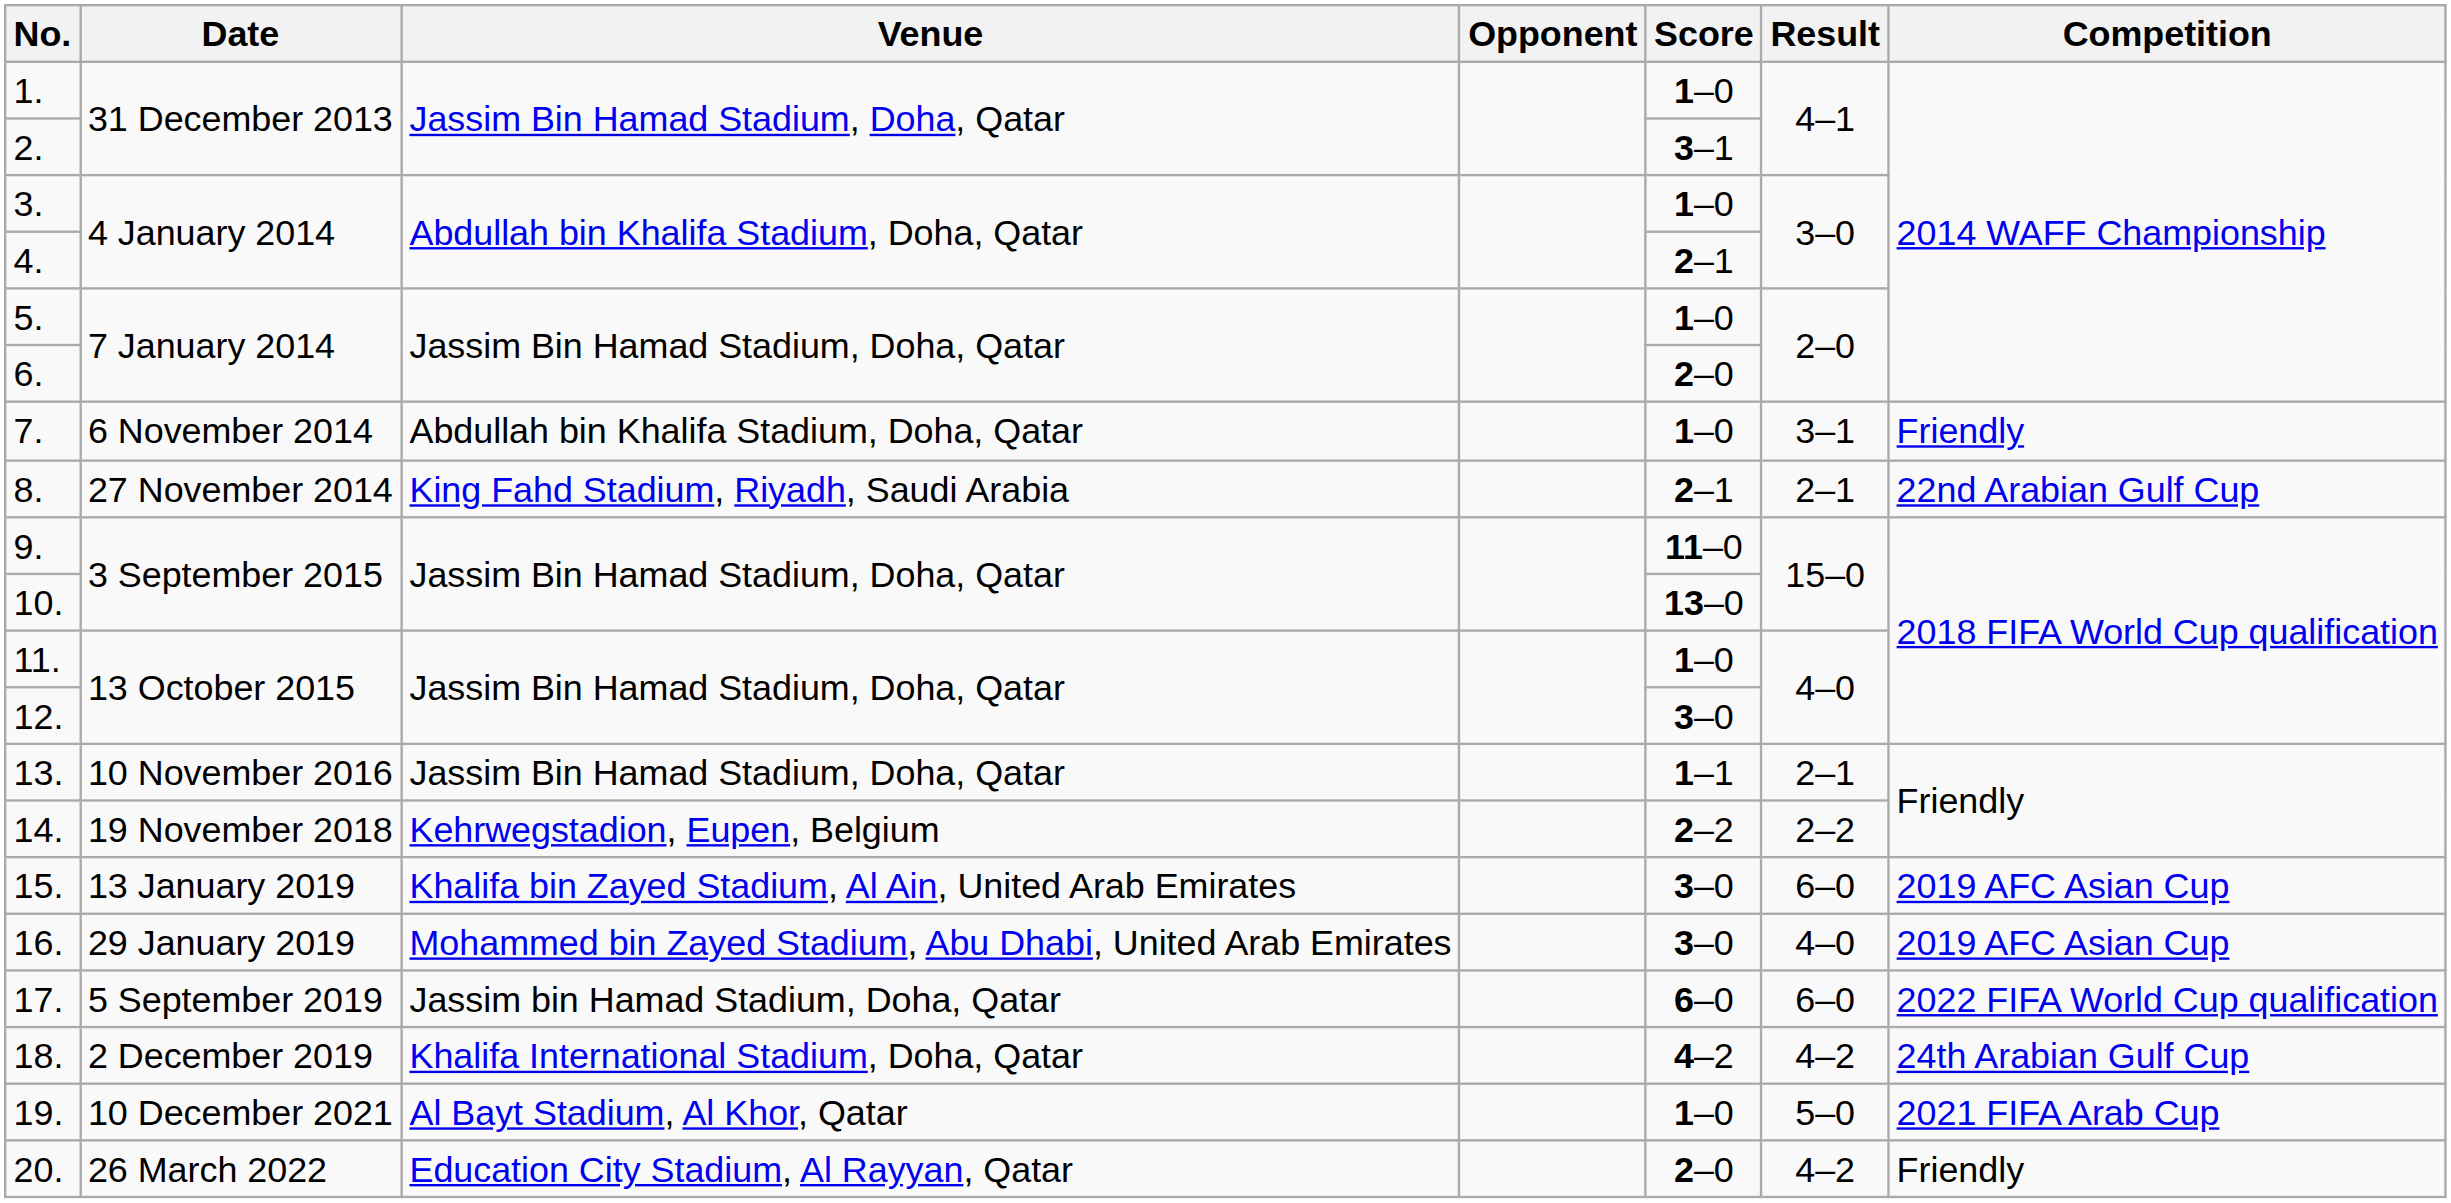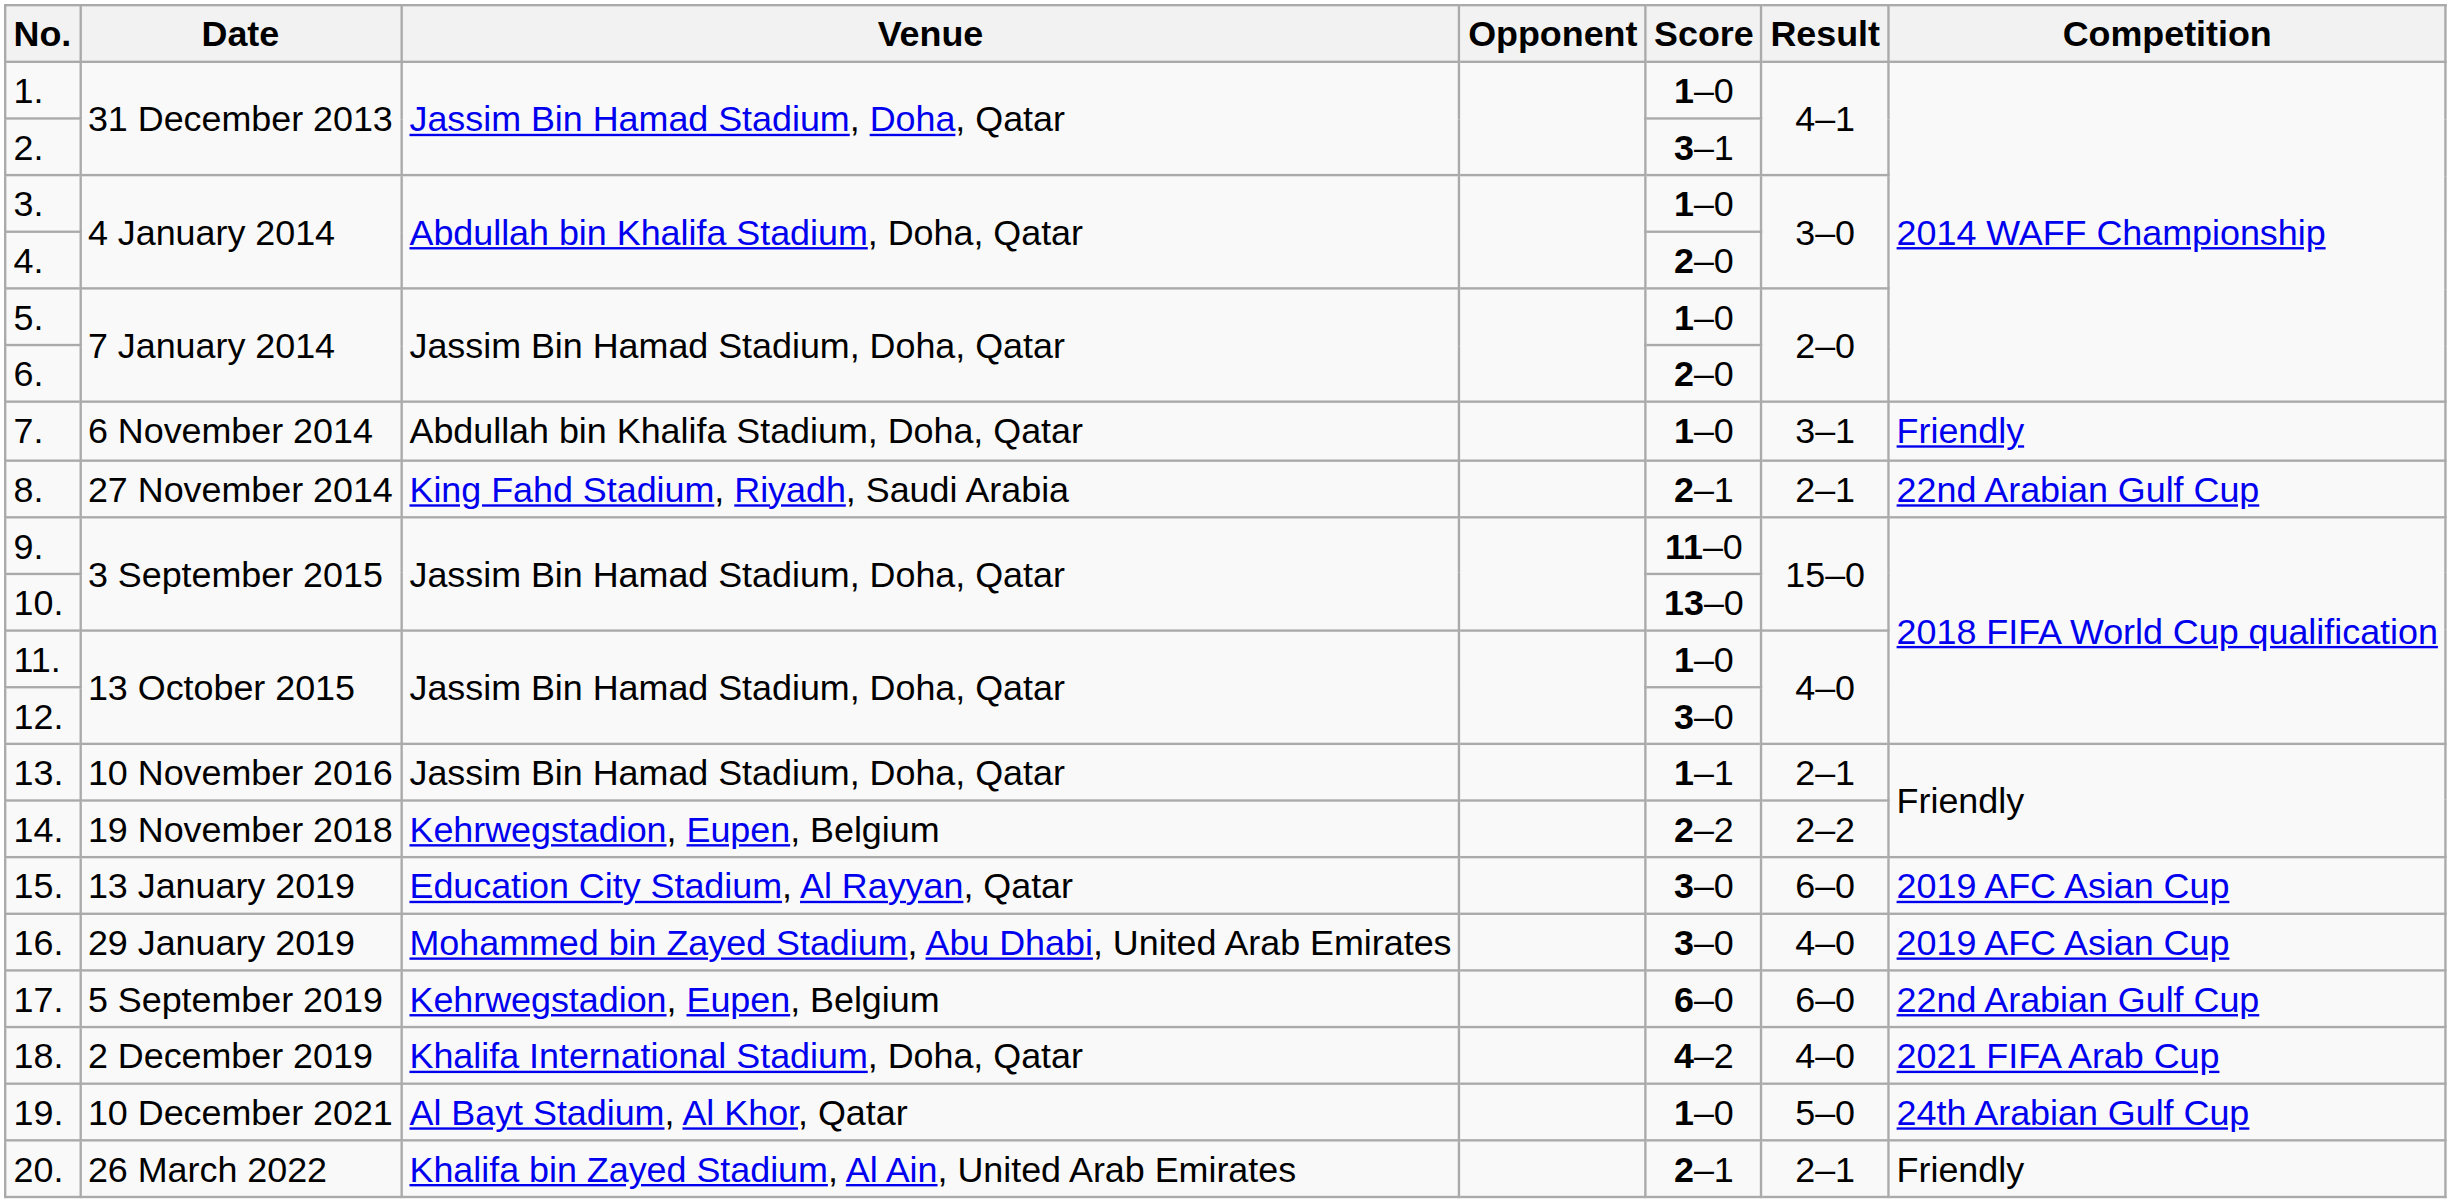 <table class="wikitable" style="font-size:95%;">
 <tr>
 <th>No.</th>
 <th>Date</th>
 <th>Venue</th>
 <th>Opponent</th>
 <th>Score</th>
 <th>Result</th>
 <th>Competition</th>
 </tr>
 <tr>
 <td>1.</td>
 <td rowspan=2>31 December 2013</td>
 <td rowspan=2><a href='#'>Jassim Bin Hamad Stadium</a>, <a href='#'>Doha</a>, Qatar</td>
 <td rowspan=2></td>
 <td align=center><strong>1</strong>–0</td>
 <td align=center rowspan=2>4–1</td>
 <td rowspan=6><a href='#'>2014 WAFF Championship</a></td>
 </tr>
 <tr>
 <td>2.</td>
 <td align=center><strong>3</strong>–1</td>
 </tr>
 <tr>
 <td>3.</td>
 <td rowspan=2>4 January 2014</td>
 <td rowspan=2><a href='#'>Abdullah bin Khalifa Stadium</a>, Doha, Qatar</td>
 <td rowspan=2></td>
 <td align=center><strong>1</strong>–0</td>
 <td rowspan=2 align=center>3–0</td>
 </tr>
 <tr>
 <td>4.</td>
-<td align=center><strong>2</strong>–1</td>
+<td align=center><strong>2</strong>–0</td>
 </tr>
 <tr>
 <td>5.</td>
 <td rowspan=2>7 January 2014</td>
 <td rowspan=2>Jassim Bin Hamad Stadium, Doha, Qatar</td>
 <td rowspan=2></td>
 <td align=center><strong>1</strong>–0</td>
 <td rowspan=2 align=center>2–0</td>
 </tr>
 <tr>
 <td>6.</td>
 <td align=center><strong>2</strong>–0</td>
 </tr>
 <tr>
 <td>7.</td>
 <td>6 November 2014</td>
 <td>Abdullah bin Khalifa Stadium, Doha, Qatar</td>
 <td></td>
 <td align=center><strong>1</strong>–0</td>
 <td align=center>3–1</td>
 <td><a href='#'>Friendly</a></td>
 </tr>
 <tr>
 <td>8.</td>
 <td>27 November 2014</td>
 <td><a href='#'>King Fahd Stadium</a>, <a href='#'>Riyadh</a>, Saudi Arabia</td>
 <td></td>
 <td align=center><strong>2</strong>–1</td>
 <td align=center>2–1</td>
 <td><a href='#'>22nd Arabian Gulf Cup</a></td>
 </tr>
 <tr>
 <td>9.</td>
 <td rowspan="2">3 September 2015</td>
 <td rowspan="2">Jassim Bin Hamad Stadium, Doha, Qatar</td>
 <td rowspan="2"></td>
 <td align=center><strong>11</strong>–0</td>
 <td rowspan="2" align=center>15–0</td>
 <td rowspan="4"><a href='#'>2018 FIFA World Cup qualification</a></td>
 </tr>
 <tr>
 <td>10.</td>
 <td align=center><strong>13</strong>–0</td>
 </tr>
 <tr>
 <td>11.</td>
 <td rowspan="2">13 October 2015</td>
 <td rowspan="2">Jassim Bin Hamad Stadium, Doha, Qatar</td>
 <td rowspan="2"></td>
 <td align=center><strong>1</strong>–0</td>
 <td rowspan="2" align=center>4–0</td>
 </tr>
 <tr>
 <td>12.</td>
 <td align=center><strong>3</strong>–0</td>
 </tr>
 <tr>
 <td>13.</td>
 <td>10 November 2016</td>
 <td>Jassim Bin Hamad Stadium, Doha, Qatar</td>
 <td></td>
 <td align=center><strong>1</strong>–1</td>
 <td align=center>2–1</td>
 <td rowspan="2">Friendly</td>
 </tr>
 <tr>
 <td>14.</td>
 <td>19 November 2018</td>
 <td><a href='#'>Kehrwegstadion</a>, <a href='#'>Eupen</a>, Belgium</td>
 <td></td>
 <td align=center><strong>2</strong>–2</td>
 <td align=center>2–2</td>
 </tr>
 <tr>
 <td>15.</td>
 <td>13 January 2019</td>
-<td><a href='#'>Khalifa bin Zayed Stadium</a>, <a href='#'>Al Ain</a>, United Arab Emirates</td>
+<td><a href='#'>Education City Stadium</a>, <a href='#'>Al Rayyan</a>, Qatar</td>
 <td></td>
 <td align=center><strong>3</strong>–0</td>
 <td align=center>6–0</td>
 <td><a href='#'>2019 AFC Asian Cup</a></td>
 </tr>
 <tr>
 <td>16.</td>
 <td>29 January 2019</td>
 <td><a href='#'>Mohammed bin Zayed Stadium</a>, <a href='#'>Abu Dhabi</a>, United Arab Emirates</td>
 <td></td>
 <td align=center><strong>3</strong>–0</td>
 <td align=center>4–0</td>
 <td><a href='#'>2019 AFC Asian Cup</a></td>
 </tr>
 <tr>
 <td>17.</td>
 <td>5 September 2019</td>
-<td>Jassim bin Hamad Stadium, Doha, Qatar</td>
+<td><a href='#'>Kehrwegstadion</a>, <a href='#'>Eupen</a>, Belgium</td>
 <td></td>
 <td align=center><strong>6</strong>–0</td>
 <td align=center>6–0</td>
-<td><a href='#'>2022 FIFA World Cup qualification</a></td>
+<td><a href='#'>22nd Arabian Gulf Cup</a></td>
 </tr>
 <tr>
 <td>18.</td>
 <td>2 December 2019</td>
 <td><a href='#'>Khalifa International Stadium</a>, Doha, Qatar</td>
 <td></td>
 <td align=center><strong>4</strong>–2</td>
-<td align=center>4–2</td>
-<td><a href='#'>24th Arabian Gulf Cup</a></td>
+<td align=center>4–0</td>
+<td><a href='#'>2021 FIFA Arab Cup</a></td>
 </tr>
 <tr>
 <td>19.</td>
 <td>10 December 2021</td>
 <td><a href='#'>Al Bayt Stadium</a>, <a href='#'>Al Khor</a>, Qatar</td>
 <td></td>
 <td align=center><strong>1</strong>–0</td>
 <td align=center>5–0</td>
-<td><a href='#'>2021 FIFA Arab Cup</a></td>
+<td><a href='#'>24th Arabian Gulf Cup</a></td>
 </tr>
 <tr>
 <td>20.</td>
 <td>26 March 2022</td>
-<td><a href='#'>Education City Stadium</a>, <a href='#'>Al Rayyan</a>, Qatar</td>
+<td><a href='#'>Khalifa bin Zayed Stadium</a>, <a href='#'>Al Ain</a>, United Arab Emirates</td>
 <td></td>
-<td align=center><strong>2</strong>–0</td>
-<td align=center>4–2</td>
+<td align=center><strong>2</strong>–1</td>
+<td align=center>2–1</td>
 <td>Friendly</td>
 </tr>
 </table>
